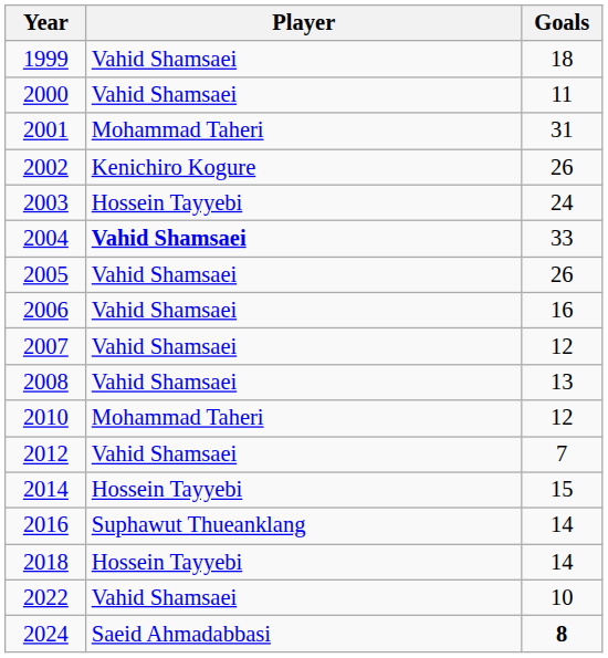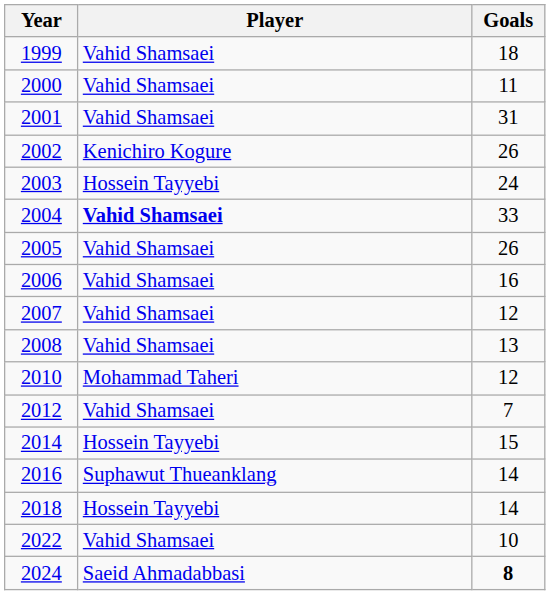 <table class="wikitable sortable">
 <tr>
 <th width=50>Year</th>
 <th width=300>Player</th>
 <th width=50>Goals</th>
 </tr>
 <tr>
 <td align=center><a href='#'>1999</a></td>
 <td> <a href='#'>Vahid Shamsaei</a></td>
 <td align=center>18</td>
 </tr>
 <tr>
 <td align=center><a href='#'>2000</a></td>
 <td> <a href='#'>Vahid Shamsaei</a></td>
 <td align=center>11</td>
 </tr>
 <tr>
 <td align=center><a href='#'>2001</a></td>
-<td> <a href='#'>Mohammad Taheri</a></td>
+<td> <a href='#'>Vahid Shamsaei</a></td>
 <td align=center>31</td>
 </tr>
 <tr>
 <td align=center><a href='#'>2002</a></td>
 <td> <a href='#'>Kenichiro Kogure</a></td>
 <td align=center>26</td>
 </tr>
 <tr>
 <td align=center><a href='#'>2003</a></td>
 <td> <a href='#'>Hossein Tayyebi</a></td>
 <td align=center>24</td>
 </tr>
 <tr>
 <td align=center><a href='#'>2004</a></td>
 <td><strong> <a href='#'>Vahid Shamsaei</a></strong></td>
 <td align=center>33</td>
 </tr>
 <tr>
 <td align=center><a href='#'>2005</a></td>
 <td> <a href='#'>Vahid Shamsaei</a></td>
 <td align=center>26</td>
 </tr>
 <tr>
 <td align=center><a href='#'>2006</a></td>
 <td> <a href='#'>Vahid Shamsaei</a></td>
 <td align=center>16</td>
 </tr>
 <tr>
 <td align=center><a href='#'>2007</a></td>
 <td> <a href='#'>Vahid Shamsaei</a></td>
 <td align=center>12</td>
 </tr>
 <tr>
 <td align=center><a href='#'>2008</a></td>
 <td> <a href='#'>Vahid Shamsaei</a></td>
 <td align=center>13</td>
 </tr>
 <tr>
 <td align=center><a href='#'>2010</a></td>
 <td> <a href='#'>Mohammad Taheri</a></td>
 <td align=center>12</td>
 </tr>
 <tr>
 <td align=center><a href='#'>2012</a></td>
 <td> <a href='#'>Vahid Shamsaei</a></td>
 <td align=center>7</td>
 </tr>
 <tr>
 <td align=center><a href='#'>2014</a></td>
 <td> <a href='#'>Hossein Tayyebi</a></td>
 <td align=center>15</td>
 </tr>
 <tr>
 <td align=center><a href='#'>2016</a></td>
 <td> <a href='#'>Suphawut Thueanklang</a></td>
 <td align=center>14</td>
 </tr>
 <tr>
 <td align=center><a href='#'>2018</a></td>
 <td> <a href='#'>Hossein Tayyebi</a></td>
 <td align=center>14</td>
 </tr>
 <tr>
 <td align=center><a href='#'>2022</a></td>
 <td> <a href='#'>Vahid Shamsaei</a></td>
 <td align=center>10</td>
 </tr>
 <tr>
 <td align=center><a href='#'>2024</a></td>
 <td> <a href='#'>Saeid Ahmadabbasi</a></td>
 <td align=center><strong>8</strong></td>
 </tr>
 </table>
